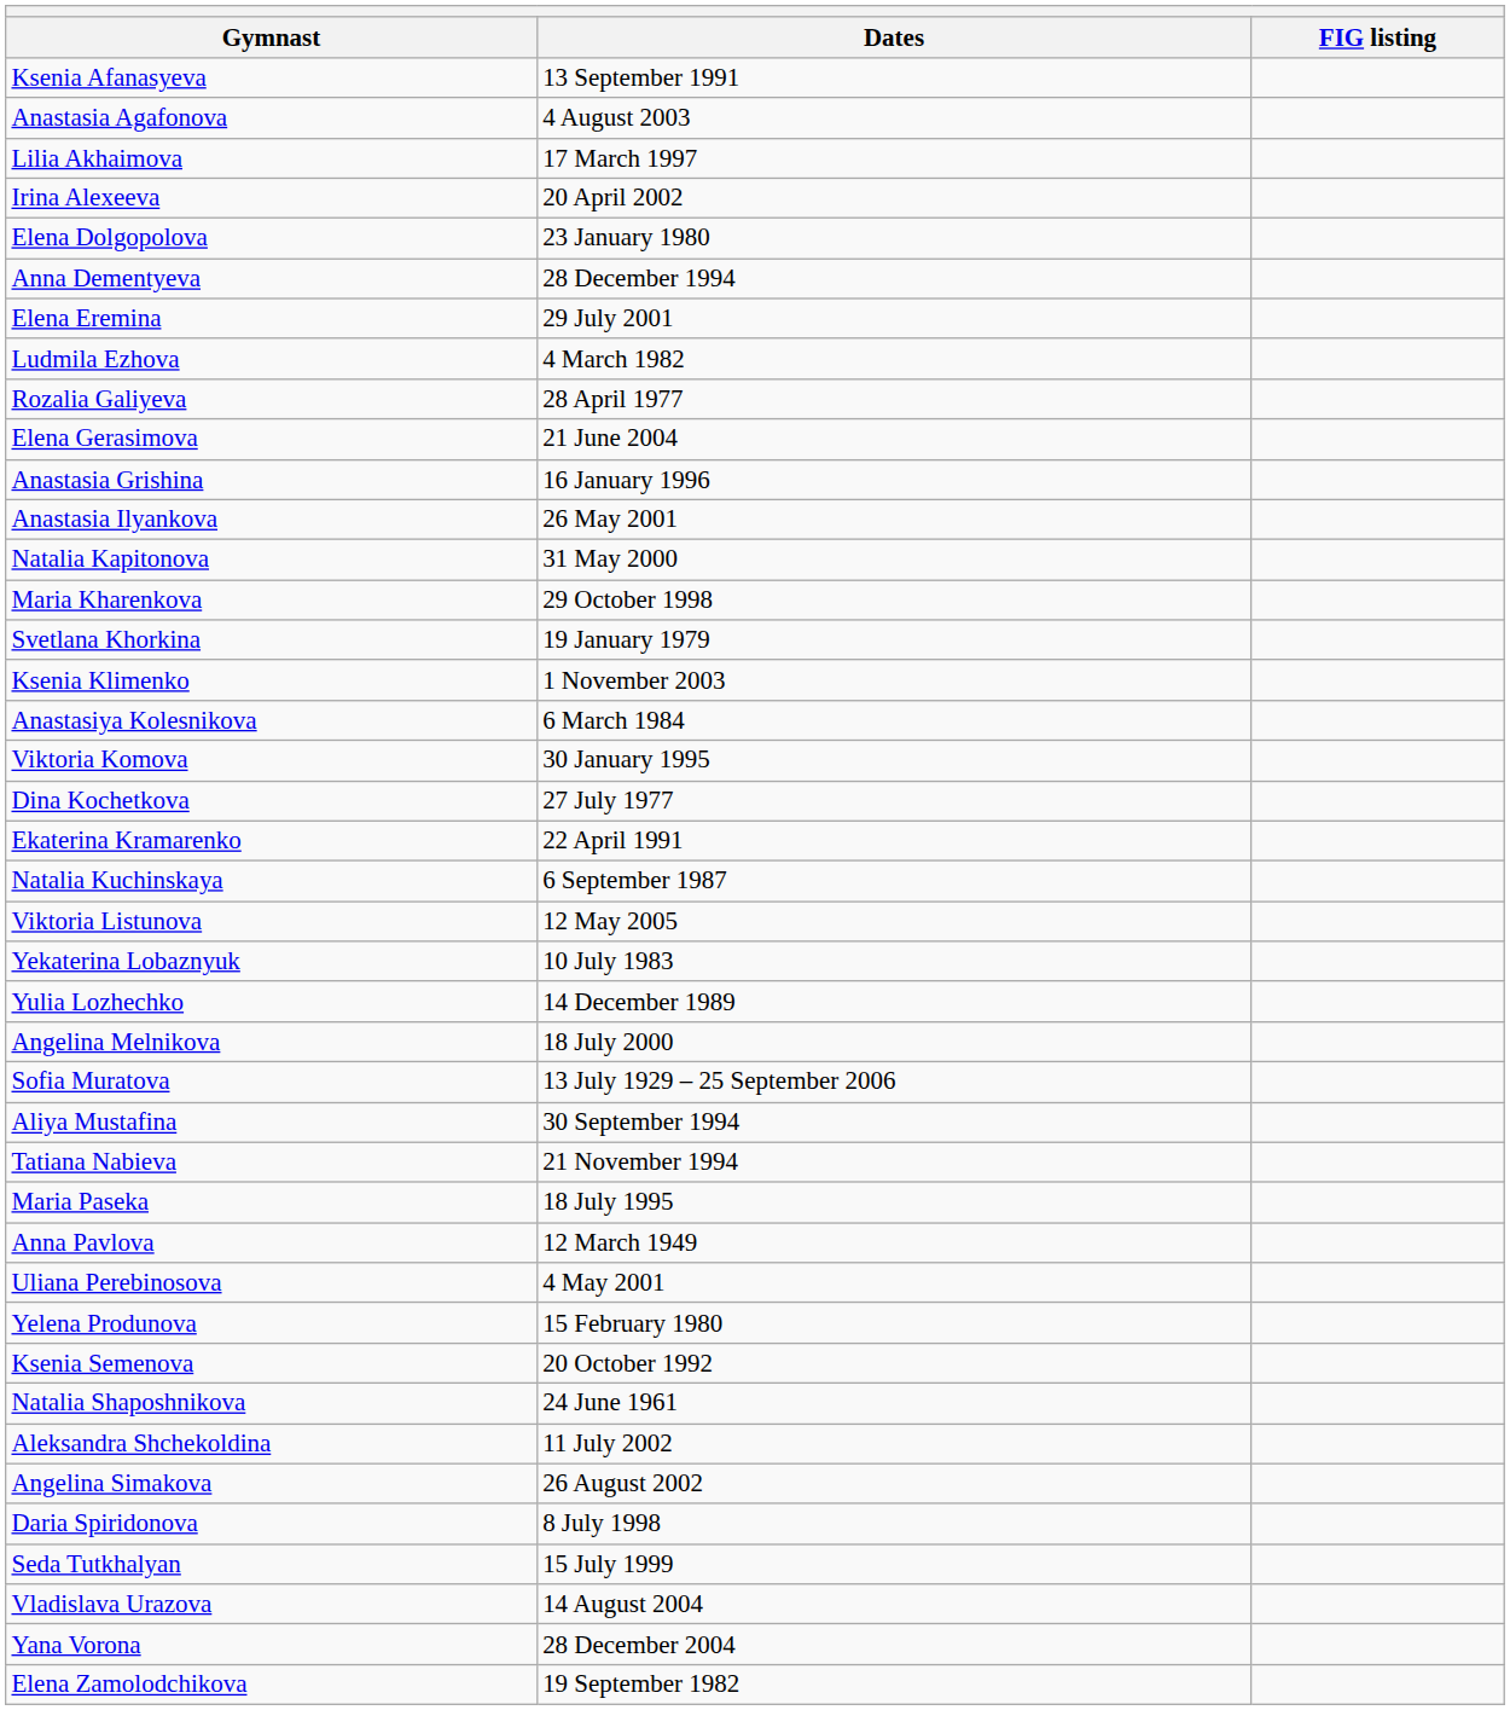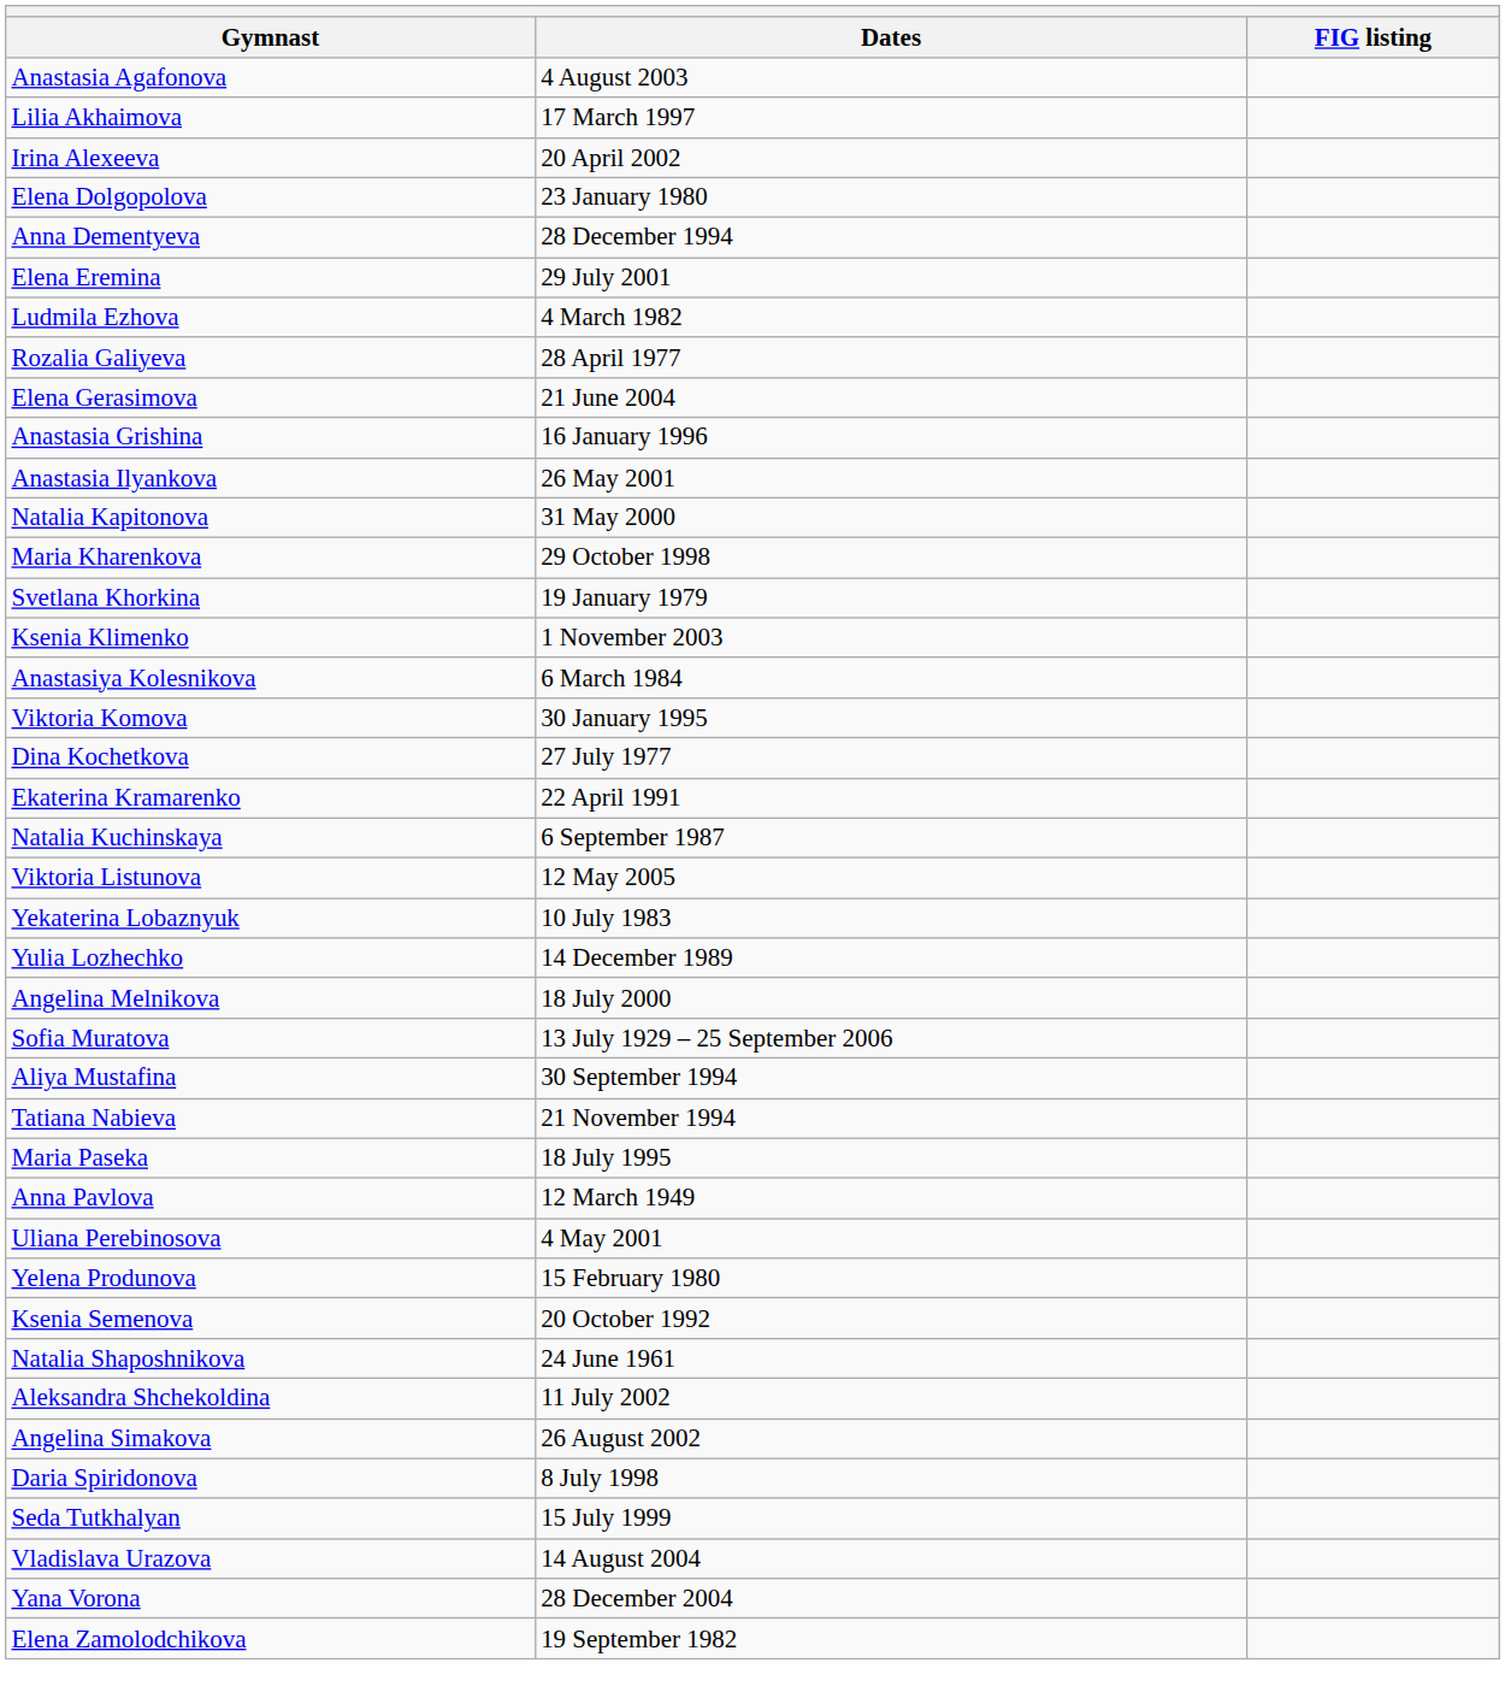 <table class="wikitable mw-collapsible mw-collapsed" width="75%">
 <tr>
 <th colspan="3"></th>
 </tr>
 <tr>
 <th>Gymnast</th>
 <th>Dates</th>
 <th><a href='#'>FIG</a> listing</th>
-</tr>
-<tr>
-<td><a href='#'>Ksenia Afanasyeva</a></td>
-<td>13 September 1991</td>
-<td></td>
 </tr>
 <tr>
 <td><a href='#'>Anastasia Agafonova</a></td>
 <td>4 August 2003</td>
 <td></td>
 </tr>
 <tr>
 <td><a href='#'>Lilia Akhaimova</a></td>
 <td>17 March 1997</td>
 <td></td>
 </tr>
 <tr>
 <td><a href='#'>Irina Alexeeva</a></td>
 <td>20 April 2002</td>
 <td></td>
 </tr>
 <tr>
 <td><a href='#'>Elena Dolgopolova</a></td>
 <td>23 January 1980</td>
 <td></td>
 </tr>
 <tr>
 <td><a href='#'>Anna Dementyeva</a></td>
 <td>28 December 1994</td>
 <td></td>
 </tr>
 <tr>
 <td><a href='#'>Elena Eremina</a></td>
 <td>29 July 2001</td>
 <td></td>
 </tr>
 <tr>
 <td><a href='#'>Ludmila Ezhova</a></td>
 <td>4 March 1982</td>
 <td></td>
 </tr>
 <tr>
 <td><a href='#'>Rozalia Galiyeva</a></td>
 <td>28 April 1977</td>
 <td></td>
 </tr>
 <tr>
 <td><a href='#'>Elena Gerasimova</a></td>
 <td>21 June 2004</td>
 <td></td>
 </tr>
 <tr>
 <td><a href='#'>Anastasia Grishina</a></td>
 <td>16 January 1996</td>
 <td></td>
 </tr>
 <tr>
 <td><a href='#'>Anastasia Ilyankova</a></td>
 <td>26 May 2001</td>
 <td></td>
 </tr>
 <tr>
 <td><a href='#'>Natalia Kapitonova</a></td>
 <td>31 May 2000</td>
 <td></td>
 </tr>
 <tr>
 <td><a href='#'>Maria Kharenkova</a></td>
 <td>29 October 1998</td>
 <td></td>
 </tr>
 <tr>
 <td><a href='#'>Svetlana Khorkina</a></td>
 <td>19 January 1979</td>
 <td></td>
 </tr>
 <tr>
 <td><a href='#'>Ksenia Klimenko</a></td>
 <td>1 November 2003</td>
 <td></td>
 </tr>
 <tr>
 <td><a href='#'>Anastasiya Kolesnikova</a></td>
 <td>6 March 1984</td>
 <td></td>
 </tr>
 <tr>
 <td><a href='#'>Viktoria Komova</a></td>
 <td>30 January 1995</td>
 <td></td>
 </tr>
 <tr>
 <td><a href='#'>Dina Kochetkova</a></td>
 <td>27 July 1977</td>
 <td></td>
 </tr>
 <tr>
 <td><a href='#'>Ekaterina Kramarenko</a></td>
 <td>22 April 1991</td>
 <td></td>
 </tr>
 <tr>
 <td><a href='#'>Natalia Kuchinskaya</a></td>
 <td>6 September 1987</td>
 <td></td>
 </tr>
 <tr>
 <td><a href='#'>Viktoria Listunova</a></td>
 <td>12 May 2005</td>
 <td></td>
 </tr>
 <tr>
 <td><a href='#'>Yekaterina Lobaznyuk</a></td>
 <td>10 July 1983</td>
 <td></td>
 </tr>
 <tr>
 <td><a href='#'>Yulia Lozhechko</a></td>
 <td>14 December 1989</td>
 <td></td>
 </tr>
 <tr>
 <td><a href='#'>Angelina Melnikova</a></td>
 <td>18 July 2000</td>
 <td></td>
 </tr>
 <tr>
 <td><a href='#'>Sofia Muratova</a></td>
 <td>13 July 1929 – 25 September 2006</td>
 <td></td>
 </tr>
 <tr>
 <td><a href='#'>Aliya Mustafina</a></td>
 <td>30 September 1994</td>
 <td></td>
 </tr>
 <tr>
 <td><a href='#'>Tatiana Nabieva</a></td>
 <td>21 November 1994</td>
 <td></td>
 </tr>
 <tr>
 <td><a href='#'>Maria Paseka</a></td>
 <td>18 July 1995</td>
 <td></td>
 </tr>
 <tr>
 <td><a href='#'>Anna Pavlova</a></td>
 <td>12 March 1949</td>
 <td></td>
 </tr>
 <tr>
 <td><a href='#'>Uliana Perebinosova</a></td>
 <td>4 May 2001</td>
 <td></td>
 </tr>
 <tr>
 <td><a href='#'>Yelena Produnova</a></td>
 <td>15 February 1980</td>
 <td></td>
 </tr>
 <tr>
 <td><a href='#'>Ksenia Semenova</a></td>
 <td>20 October 1992</td>
 <td></td>
 </tr>
 <tr>
 <td><a href='#'>Natalia Shaposhnikova</a></td>
 <td>24 June 1961</td>
 <td></td>
 </tr>
 <tr>
 <td><a href='#'>Aleksandra Shchekoldina</a></td>
 <td>11 July 2002</td>
 <td></td>
 </tr>
 <tr>
 <td><a href='#'>Angelina Simakova</a></td>
 <td>26 August 2002</td>
 <td></td>
 </tr>
 <tr>
 <td><a href='#'>Daria Spiridonova</a></td>
 <td>8 July 1998</td>
 <td></td>
 </tr>
 <tr>
 <td><a href='#'>Seda Tutkhalyan</a></td>
 <td>15 July 1999</td>
 <td></td>
 </tr>
 <tr>
 <td><a href='#'>Vladislava Urazova</a></td>
 <td>14 August 2004</td>
 <td></td>
 </tr>
 <tr>
 <td><a href='#'>Yana Vorona</a></td>
 <td>28 December 2004</td>
 <td></td>
 </tr>
 <tr>
 <td><a href='#'>Elena Zamolodchikova</a></td>
 <td>19 September 1982</td>
 <td></td>
 </tr>
 </table>
